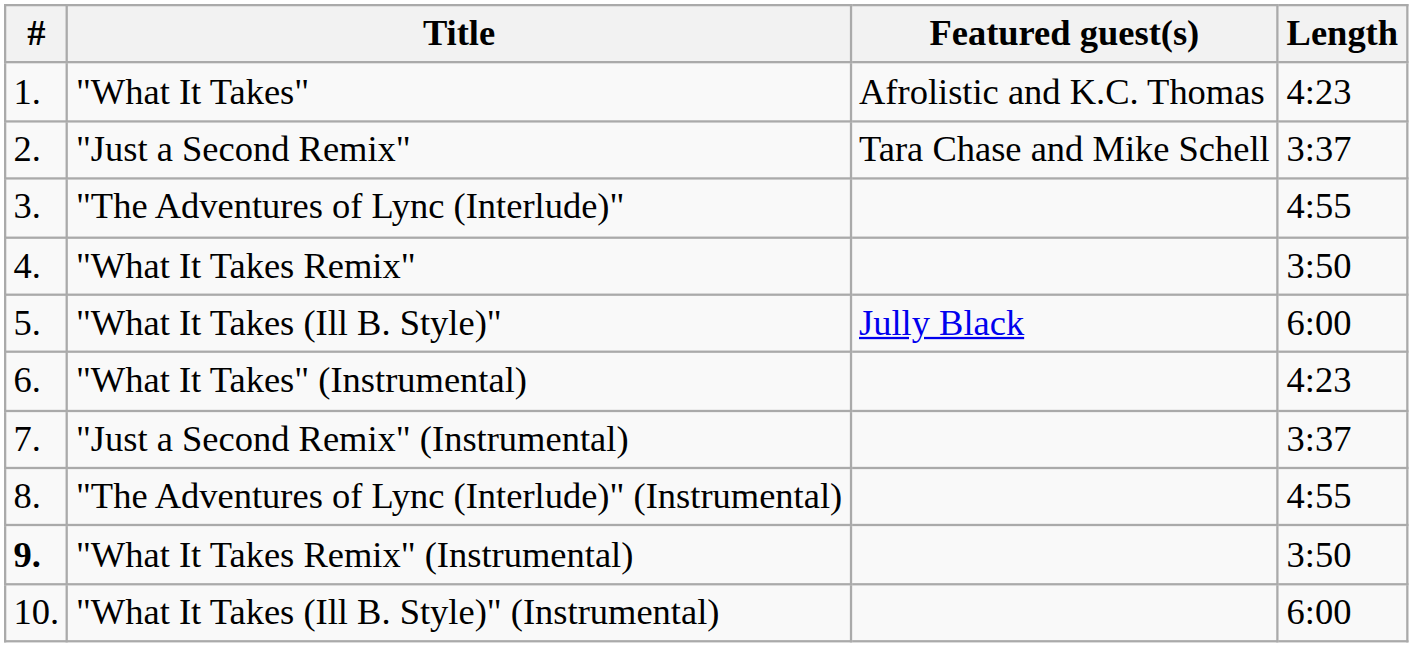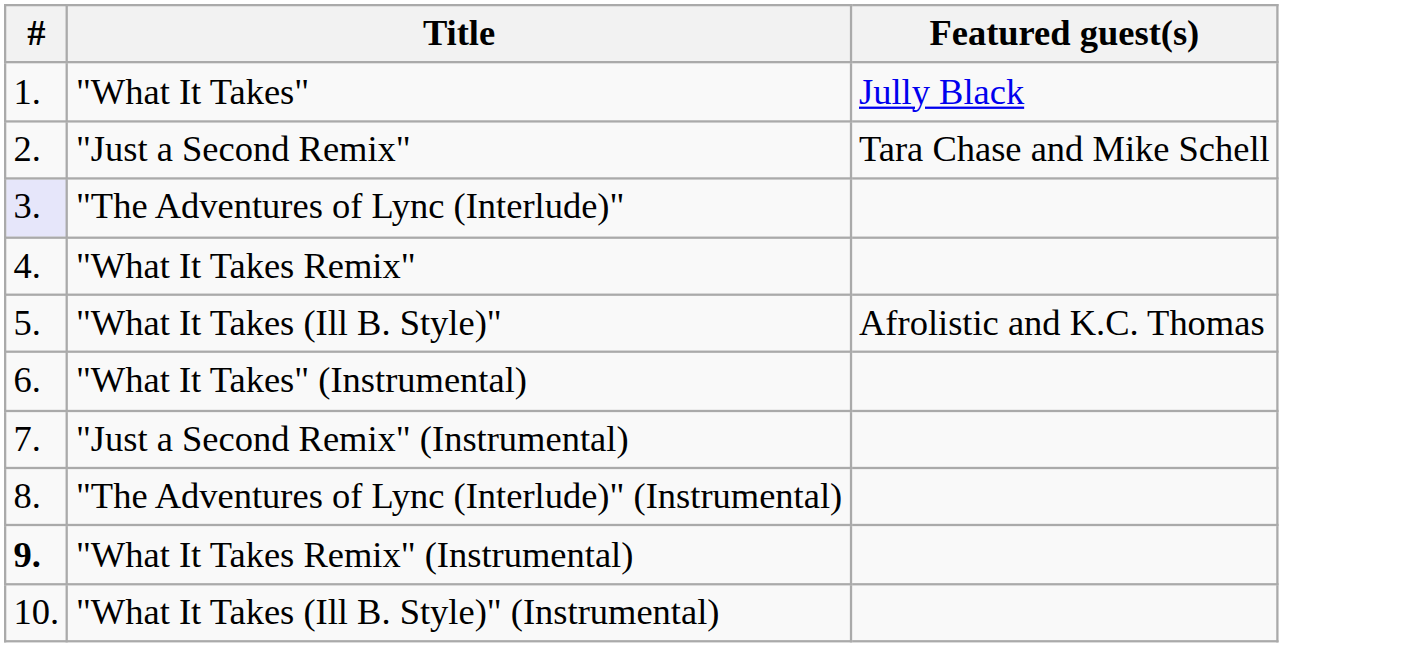 <table class="wikitable">
 <tr>
 <th>#</th>
 <th>Title</th>
 <th>Featured guest(s)</th>
-<th>Length</th>
 </tr>
 <tr>
 <td>1.</td>
 <td>"What It Takes"</td>
-<td>Afrolistic and K.C. Thomas</td>
-<td>4:23</td>
+<td><a href='#'>Jully Black</a></td>
 </tr>
 <tr>
 <td>2.</td>
 <td>"Just a Second Remix"</td>
 <td>Tara Chase and Mike Schell</td>
-<td>3:37</td>
 </tr>
 <tr>
-<td>3.</td>
+<td style="background: lavender;">3.</td>
 <td>"The Adventures of Lync (Interlude)"</td>
 <td></td>
-<td>4:55</td>
 </tr>
 <tr>
 <td>4.</td>
 <td>"What It Takes Remix"</td>
 <td></td>
-<td>3:50</td>
 </tr>
 <tr>
 <td>5.</td>
 <td>"What It Takes (Ill B. Style)"</td>
-<td><a href='#'>Jully Black</a></td>
-<td>6:00</td>
+<td>Afrolistic and K.C. Thomas</td>
 </tr>
 <tr>
 <td>6.</td>
 <td>"What It Takes" (Instrumental)</td>
 <td></td>
-<td>4:23</td>
 </tr>
 <tr>
 <td>7.</td>
 <td>"Just a Second Remix" (Instrumental)</td>
 <td></td>
-<td>3:37</td>
 </tr>
 <tr>
 <td>8.</td>
 <td>"The Adventures of Lync (Interlude)" (Instrumental)</td>
 <td></td>
-<td>4:55</td>
 </tr>
 <tr>
 <td><strong>9.</strong></td>
 <td>"What It Takes Remix" (Instrumental)</td>
 <td></td>
-<td>3:50</td>
 </tr>
 <tr>
 <td>10.</td>
 <td>"What It Takes (Ill B. Style)" (Instrumental)</td>
 <td></td>
-<td>6:00</td>
 </tr>
 </table>
